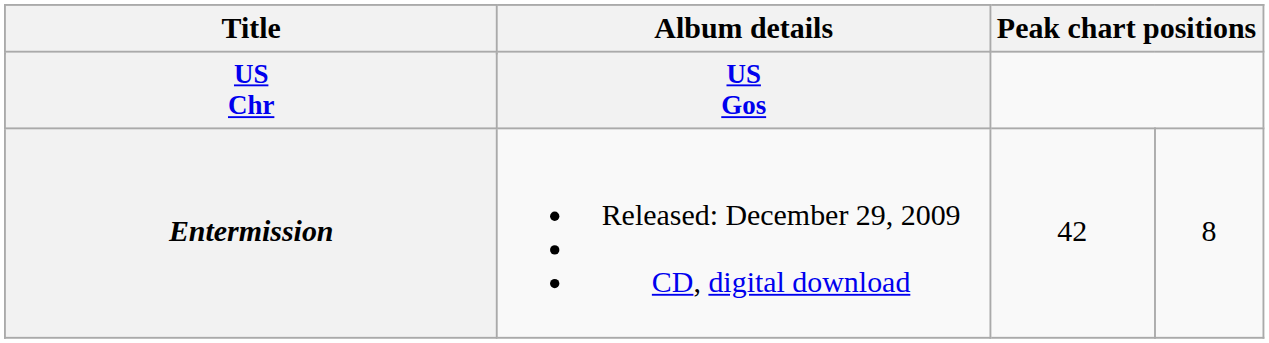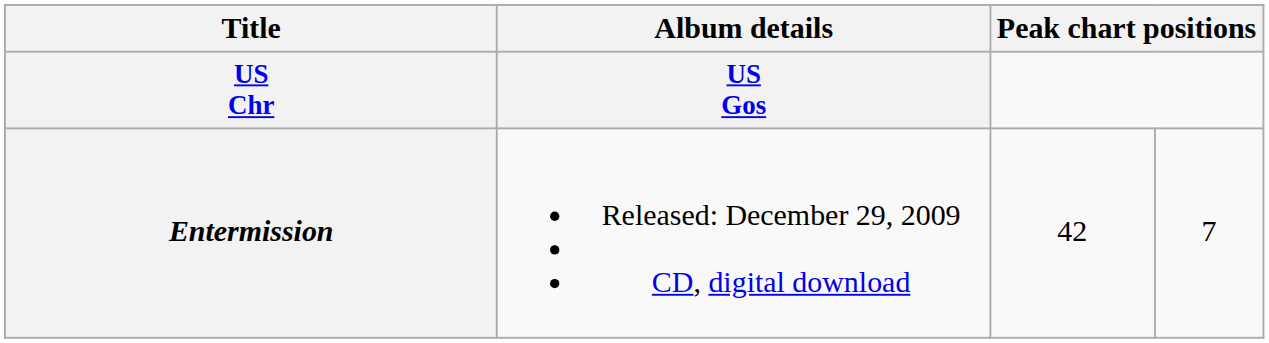 <table class="wikitable plainrowheaders" style="text-align:center;">
 <tr>
 <th scope="col" rowspan="2" style="width:16em;">Title</th>
 <th scope="col" rowspan="2" style="width:16em;">Album details</th>
 <th scope="col" colspan="3">Peak chart positions</th>
 </tr>
 <tr>
 </tr>
 <tr>
 <th style="width:3em; font-size:90%"><a href='#'>US<br>Chr</a></th>
 <th style="width:3em; font-size:90%"><a href='#'>US<br>Gos</a></th>
 </tr>
 <tr>
 <th scope="row"><em>Entermission</em></th>
 <td><br><ul><li>Released: December 29, 2009</li><li></li><li><a href='#'>CD</a>, <a href='#'>digital download</a></li></ul></td>
 <td>42</td>
-<td>8</td>
+<td>7</td>
 </tr>
 </table>
